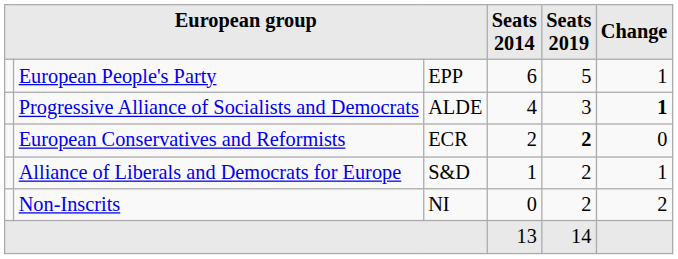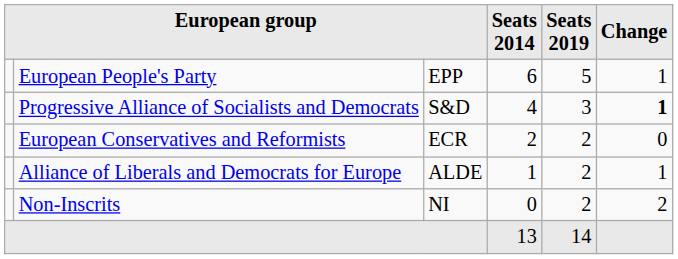 <table class=wikitable style=text-align:right>
 <tr>
 <td style="background-color:#E9E9E9;text-align:center;vertical-align:top;" colspan="3"><strong>European group</strong></td>
 <th style="background-color:#E9E9E9">Seats 2014</th>
 <th style="background-color:#E9E9E9">Seats 2019</th>
 <th style="background-color:#E9E9E9">Change</th>
 </tr>
 <tr>
 <td></td>
 <td style="text-align:left;"><a href='#'>European People's Party</a></td>
 <td style="text-align:left;">EPP</td>
 <td style="text-align:right;">6</td>
 <td style="text-align:right;">5</td>
 <td style="text-align:right;">1 </td>
 </tr>
 <tr>
 <td></td>
 <td style="text-align:left;"><a href='#'>Progressive Alliance of Socialists and Democrats</a></td>
-<td style="text-align:left;">ALDE</td>
+<td style="text-align:left;">S&D</td>
 <td style="text-align:right;">4</td>
 <td style="text-align:right;">3</td>
 <td style="text-align:right;"><strong>1 </strong></td>
 </tr>
 <tr>
 <td></td>
 <td style="text-align:left;"><a href='#'>European Conservatives and Reformists</a></td>
 <td style="text-align:left;">ECR</td>
 <td style="text-align:right;">2</td>
-<td style="text-align:right;"><strong>2</strong></td>
+<td style="text-align:right;">2</td>
 <td style="text-align:right;">0 </td>
 </tr>
 <tr>
 <td></td>
 <td style="text-align:left;"><a href='#'>Alliance of Liberals and Democrats for Europe</a></td>
-<td style="text-align:left;">S&D</td>
+<td style="text-align:left;">ALDE</td>
 <td style="text-align:right;">1</td>
 <td style="text-align:right;">2</td>
 <td style="text-align:right;">1 </td>
 </tr>
 <tr>
 <td></td>
 <td style="text-align:left;"><a href='#'>Non-Inscrits</a></td>
 <td style="text-align:left;">NI</td>
 <td style="text-align:right;">0</td>
 <td style="text-align:right;">2</td>
 <td style="text-align:right;">2 </td>
 </tr>
 <tr>
 <td width="350" style="text-align:right;background-color:#E9E9E9" colspan="3"></td>
 <td width="30" style="text-align:right;background-color:#E9E9E9">13</td>
 <td width="30" style="text-align:right;background-color:#E9E9E9">14</td>
 <td width="30" style="text-align:right;background-color:#E9E9E9"></td>
 </tr>
 </table>
